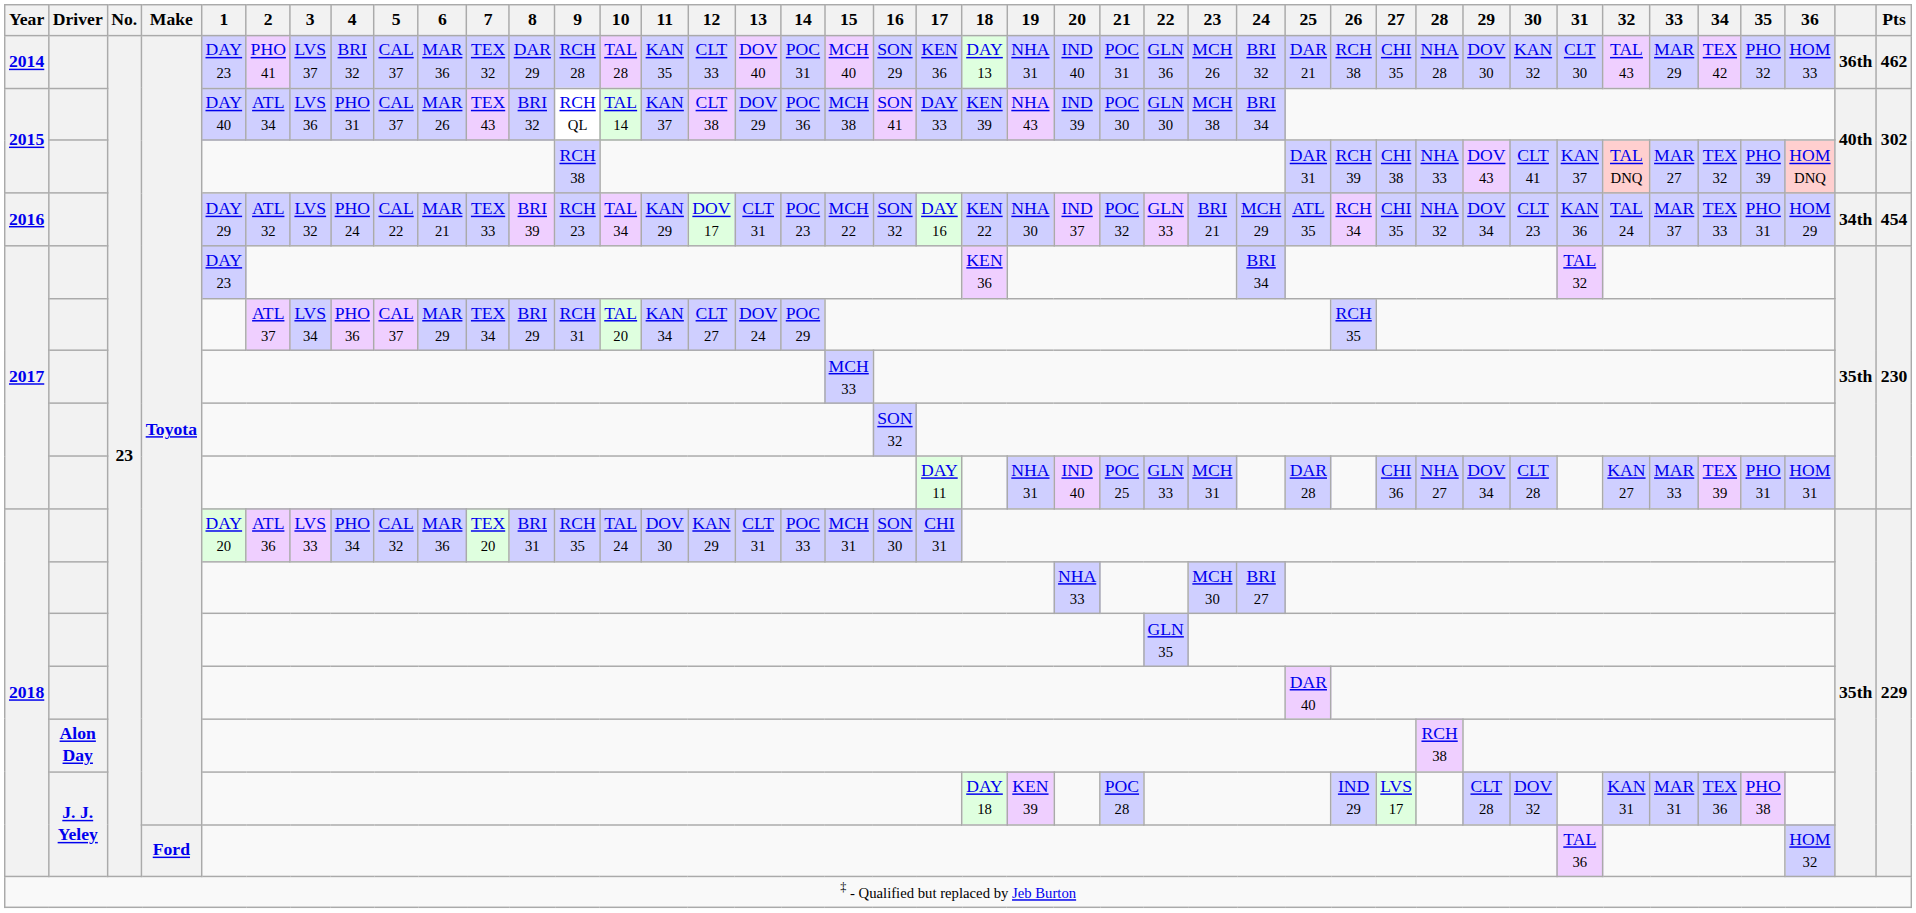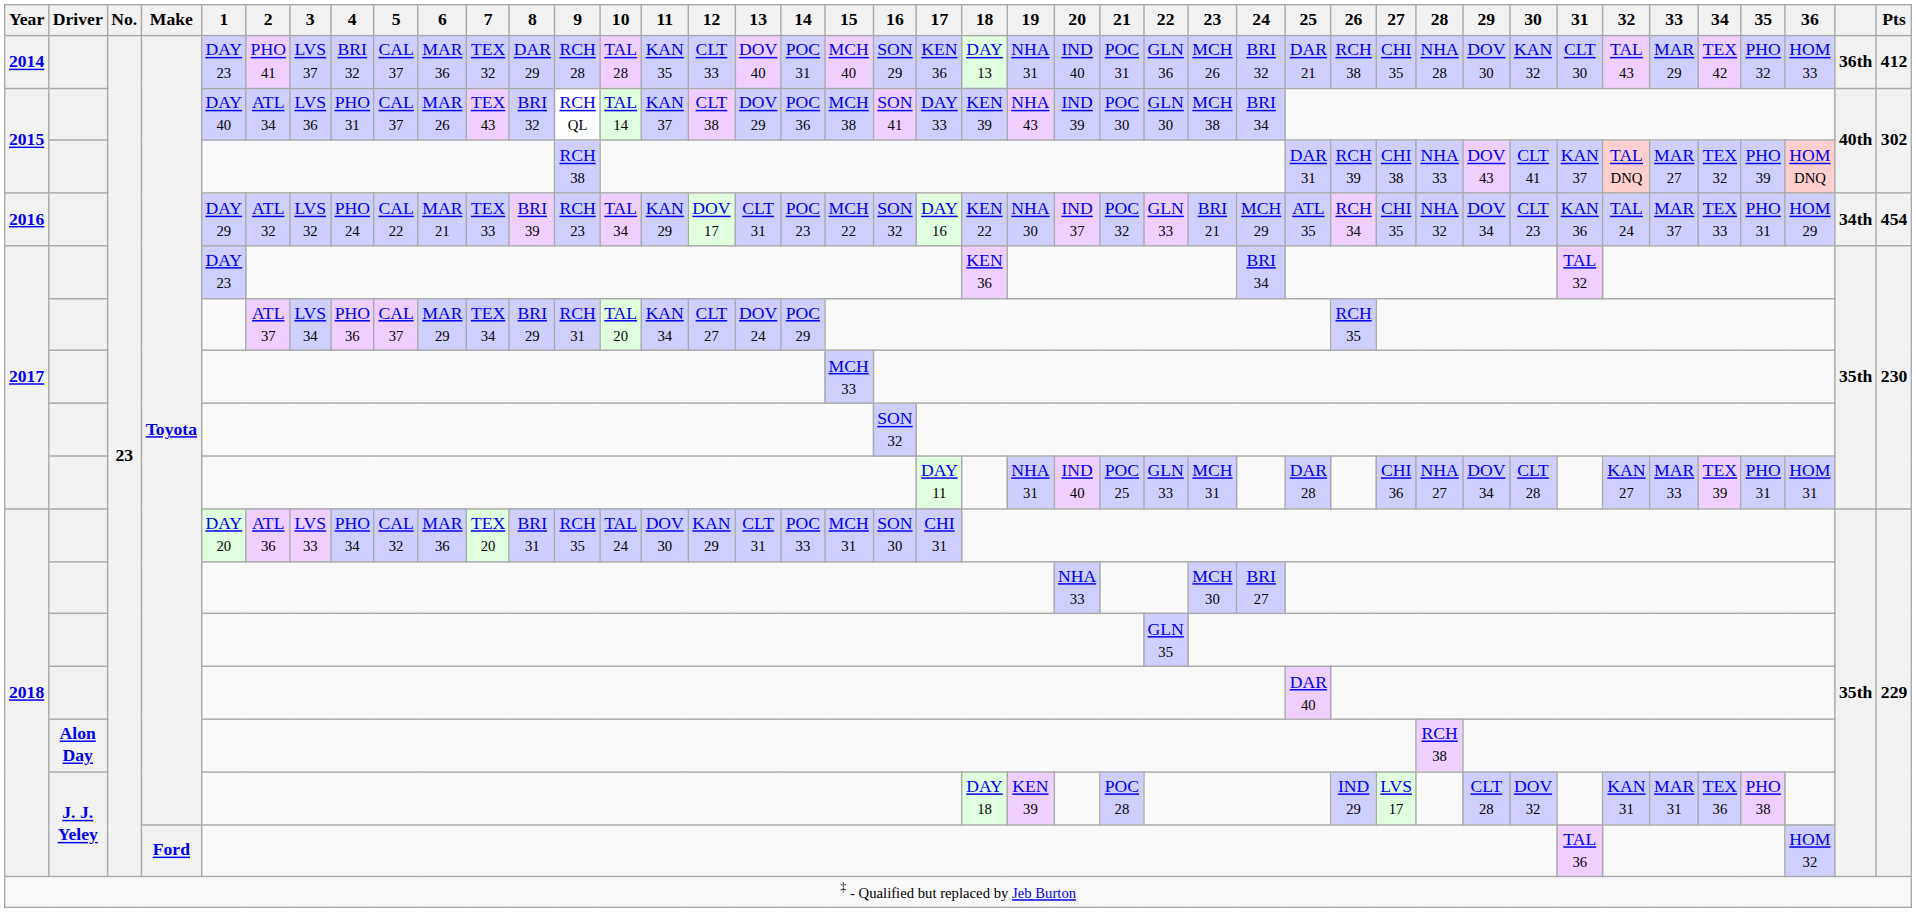 <table class="wikitable" style="text-align:center; font-size:75%">
 <tr>
 <th>Year</th>
 <th>Driver</th>
 <th>No.</th>
 <th>Make</th>
 <th>1</th>
 <th>2</th>
 <th>3</th>
 <th>4</th>
 <th>5</th>
 <th>6</th>
 <th>7</th>
 <th>8</th>
 <th>9</th>
 <th>10</th>
 <th>11</th>
 <th>12</th>
 <th>13</th>
 <th>14</th>
 <th>15</th>
 <th>16</th>
 <th>17</th>
 <th>18</th>
 <th>19</th>
 <th>20</th>
 <th>21</th>
 <th>22</th>
 <th>23</th>
 <th>24</th>
 <th>25</th>
 <th>26</th>
 <th>27</th>
 <th>28</th>
 <th>29</th>
 <th>30</th>
 <th>31</th>
 <th>32</th>
 <th>33</th>
 <th>34</th>
 <th>35</th>
 <th>36</th>
 <th></th>
 <th>Pts</th>
 </tr>
 <tr>
 <th><a href='#'>2014</a></th>
 <th></th>
 <th rowspan="16">23</th>
 <th rowspan="15"><a href='#'>Toyota</a></th>
 <td style="background:#CFCFFF;"><a href='#'>DAY</a><br><small>23</small></td>
 <td style="background:#EFCFFF;"><a href='#'>PHO</a><br><small>41</small></td>
 <td style="background:#CFCFFF;"><a href='#'>LVS</a><br><small>37</small></td>
 <td style="background:#CFCFFF;"><a href='#'>BRI</a><br><small>32</small></td>
 <td style="background:#CFCFFF;"><a href='#'>CAL</a><br><small>37</small></td>
 <td style="background:#CFCFFF;"><a href='#'>MAR</a><br><small>36</small></td>
 <td style="background:#CFCFFF;"><a href='#'>TEX</a><br><small>32</small></td>
 <td style="background:#CFCFFF;"><a href='#'>DAR</a><br><small>29</small></td>
 <td style="background:#CFCFFF;"><a href='#'>RCH</a><br><small>28</small></td>
 <td style="background:#EFCFFF;"><a href='#'>TAL</a><br><small>28</small></td>
 <td style="background:#CFCFFF;"><a href='#'>KAN</a><br><small>35</small></td>
 <td style="background:#CFCFFF;"><a href='#'>CLT</a><br><small>33</small></td>
 <td style="background:#EFCFFF;"><a href='#'>DOV</a><br><small>40</small></td>
 <td style="background:#CFCFFF;"><a href='#'>POC</a><br><small>31</small></td>
 <td style="background:#EFCFFF;"><a href='#'>MCH</a><br><small>40</small></td>
 <td style="background:#CFCFFF;"><a href='#'>SON</a><br><small>29</small></td>
 <td style="background:#CFCFFF;"><a href='#'>KEN</a><br><small>36</small></td>
 <td style="background:#DFFFDF;"><a href='#'>DAY</a><br><small>13</small></td>
 <td style="background:#CFCFFF;"><a href='#'>NHA</a><br><small>31</small></td>
 <td style="background:#CFCFFF;"><a href='#'>IND</a><br><small>40</small></td>
 <td style="background:#CFCFFF;"><a href='#'>POC</a><br><small>31</small></td>
 <td style="background:#CFCFFF;"><a href='#'>GLN</a><br><small>36</small></td>
 <td style="background:#CFCFFF;"><a href='#'>MCH</a><br><small>26</small></td>
 <td style="background:#CFCFFF;"><a href='#'>BRI</a><br><small>32</small></td>
 <td style="background:#CFCFFF;"><a href='#'>DAR</a><br><small>21</small></td>
 <td style="background:#CFCFFF;"><a href='#'>RCH</a><br><small>38</small></td>
 <td style="background:#CFCFFF;"><a href='#'>CHI</a><br><small>35</small></td>
 <td style="background:#CFCFFF;"><a href='#'>NHA</a><br><small>28</small></td>
 <td style="background:#CFCFFF;"><a href='#'>DOV</a><br><small>30</small></td>
 <td style="background:#CFCFFF;"><a href='#'>KAN</a><br><small>32</small></td>
 <td style="background:#CFCFFF;"><a href='#'>CLT</a><br><small>30</small></td>
 <td style="background:#EFCFFF;"><a href='#'>TAL</a><br><small>43</small></td>
 <td style="background:#CFCFFF;"><a href='#'>MAR</a><br><small>29</small></td>
 <td style="background:#EFCFFF;"><a href='#'>TEX</a><br><small>42</small></td>
 <td style="background:#CFCFFF;"><a href='#'>PHO</a><br><small>32</small></td>
 <td style="background:#CFCFFF;"><a href='#'>HOM</a><br><small>33</small></td>
 <th>36th</th>
-<th>462</th>
+<th>412</th>
 </tr>
 <tr>
 <th rowspan=2><a href='#'>2015</a></th>
 <th></th>
 <td style="background:#CFCFFF;"><a href='#'>DAY</a><br><small>40</small></td>
 <td style="background:#CFCFFF;"><a href='#'>ATL</a><br><small>34</small></td>
 <td style="background:#CFCFFF;"><a href='#'>LVS</a><br><small>36</small></td>
 <td style="background:#CFCFFF;"><a href='#'>PHO</a><br><small>31</small></td>
 <td style="background:#CFCFFF;"><a href='#'>CAL</a><br><small>37</small></td>
 <td style="background:#CFCFFF;"><a href='#'>MAR</a><br><small>26</small></td>
 <td style="background:#EFCFFF;"><a href='#'>TEX</a><br><small>43</small></td>
 <td style="background:#CFCFFF;"><a href='#'>BRI</a><br><small>32</small></td>
 <td style="background:#FFFFFF;"><a href='#'>RCH</a><br><small>QL</small></td>
 <td style="background:#DFFFDF;"><a href='#'>TAL</a><br><small>14</small></td>
 <td style="background:#CFCFFF;"><a href='#'>KAN</a><br><small>37</small></td>
 <td style="background:#EFCFFF;"><a href='#'>CLT</a><br><small>38</small></td>
 <td style="background:#CFCFFF;"><a href='#'>DOV</a><br><small>29</small></td>
 <td style="background:#CFCFFF;"><a href='#'>POC</a><br><small>36</small></td>
 <td style="background:#CFCFFF;"><a href='#'>MCH</a><br><small>38</small></td>
 <td style="background:#EFCFFF;"><a href='#'>SON</a><br><small>41</small></td>
 <td style="background:#CFCFFF;"><a href='#'>DAY</a><br><small>33</small></td>
 <td style="background:#CFCFFF;"><a href='#'>KEN</a><br><small>39</small></td>
 <td style="background:#EFCFFF;"><a href='#'>NHA</a><br><small>43</small></td>
 <td style="background:#CFCFFF;"><a href='#'>IND</a><br><small>39</small></td>
 <td style="background:#CFCFFF;"><a href='#'>POC</a><br><small>30</small></td>
 <td style="background:#CFCFFF;"><a href='#'>GLN</a><br><small>30</small></td>
 <td style="background:#CFCFFF;"><a href='#'>MCH</a><br><small>38</small></td>
 <td style="background:#CFCFFF;"><a href='#'>BRI</a><br><small>34</small></td>
 <td colspan=12></td>
 <th rowspan=2>40th</th>
 <th rowspan=2>302</th>
 </tr>
 <tr>
 <th></th>
 <td colspan=8></td>
 <td style="background:#CFCFFF;"><a href='#'>RCH</a><br><small>38</small></td>
 <td colspan=15></td>
 <td style="background:#CFCFFF;"><a href='#'>DAR</a><br><small>31</small></td>
 <td style="background:#CFCFFF;"><a href='#'>RCH</a><br><small>39</small></td>
 <td style="background:#CFCFFF;"><a href='#'>CHI</a><br><small>38</small></td>
 <td style="background:#CFCFFF;"><a href='#'>NHA</a><br><small>33</small></td>
 <td style="background:#EFCFFF;"><a href='#'>DOV</a><br><small>43</small></td>
 <td style="background:#CFCFFF;"><a href='#'>CLT</a><br><small>41</small></td>
 <td style="background:#CFCFFF;"><a href='#'>KAN</a><br><small>37</small></td>
 <td style="background:#FFCFCF;"><a href='#'>TAL</a><br><small>DNQ</small></td>
 <td style="background:#CFCFFF;"><a href='#'>MAR</a><br><small>27</small></td>
 <td style="background:#CFCFFF;"><a href='#'>TEX</a><br><small>32</small></td>
 <td style="background:#CFCFFF;"><a href='#'>PHO</a><br><small>39</small></td>
 <td style="background:#FFCFCF;"><a href='#'>HOM</a><br><small>DNQ</small></td>
 </tr>
 <tr>
 <th><a href='#'>2016</a></th>
 <th></th>
 <td style="background:#CFCFFF;"><a href='#'>DAY</a><br><small>29</small></td>
 <td style="background:#CFCFFF;"><a href='#'>ATL</a><br><small>32</small></td>
 <td style="background:#CFCFFF;"><a href='#'>LVS</a><br><small>32</small></td>
 <td style="background:#CFCFFF;"><a href='#'>PHO</a><br><small>24</small></td>
 <td style="background:#CFCFFF;"><a href='#'>CAL</a><br><small>22</small></td>
 <td style="background:#CFCFFF;"><a href='#'>MAR</a><br><small>21</small></td>
 <td style="background:#CFCFFF;"><a href='#'>TEX</a><br><small>33</small></td>
 <td style="background:#EFCFFF;"><a href='#'>BRI</a><br><small>39</small></td>
 <td style="background:#CFCFFF;"><a href='#'>RCH</a><br><small>23</small></td>
 <td style="background:#EFCFFF;"><a href='#'>TAL</a><br><small>34</small></td>
 <td style="background:#CFCFFF;"><a href='#'>KAN</a><br><small>29</small></td>
 <td style="background:#DFFFDF;"><a href='#'>DOV</a><br><small>17</small></td>
 <td style="background:#CFCFFF;"><a href='#'>CLT</a><br><small>31</small></td>
 <td style="background:#CFCFFF;"><a href='#'>POC</a><br><small>23</small></td>
 <td style="background:#CFCFFF;"><a href='#'>MCH</a><br><small>22</small></td>
 <td style="background:#CFCFFF;"><a href='#'>SON</a><br><small>32</small></td>
 <td style="background:#DFFFDF;"><a href='#'>DAY</a><br><small>16</small></td>
 <td style="background:#CFCFFF;"><a href='#'>KEN</a><br><small>22</small></td>
 <td style="background:#CFCFFF;"><a href='#'>NHA</a><br><small>30</small></td>
 <td style="background:#EFCFFF;"><a href='#'>IND</a><br><small>37</small></td>
 <td style="background:#CFCFFF;"><a href='#'>POC</a><br><small>32</small></td>
 <td style="background:#EFCFFF;"><a href='#'>GLN</a><br><small>33</small></td>
 <td style="background:#CFCFFF;"><a href='#'>BRI</a><br><small>21</small></td>
 <td style="background:#CFCFFF;"><a href='#'>MCH</a><br><small>29</small></td>
 <td style="background:#CFCFFF;"><a href='#'>ATL</a><br><small>35</small></td>
 <td style="background:#EFCFFF;"><a href='#'>RCH</a><br><small>34</small></td>
 <td style="background:#CFCFFF;"><a href='#'>CHI</a><br><small>35</small></td>
 <td style="background:#CFCFFF;"><a href='#'>NHA</a><br><small>32</small></td>
 <td style="background:#CFCFFF;"><a href='#'>DOV</a><br><small>34</small></td>
 <td style="background:#CFCFFF;"><a href='#'>CLT</a><br><small>23</small></td>
 <td style="background:#CFCFFF;"><a href='#'>KAN</a><br><small>36</small></td>
 <td style="background:#CFCFFF;"><a href='#'>TAL</a><br><small>24</small></td>
 <td style="background:#CFCFFF;"><a href='#'>MAR</a><br><small>37</small></td>
 <td style="background:#CFCFFF;"><a href='#'>TEX</a><br><small>33</small></td>
 <td style="background:#CFCFFF;"><a href='#'>PHO</a><br><small>31</small></td>
 <td style="background:#CFCFFF;"><a href='#'>HOM</a><br><small>29</small></td>
 <th>34th</th>
 <th>454</th>
 </tr>
 <tr>
 <th rowspan=5><a href='#'>2017</a></th>
 <th></th>
 <td style="background:#CFCFFF;"><a href='#'>DAY</a><br><small>23</small></td>
 <td colspan=16></td>
 <td style="background:#EFCFFF;"><a href='#'>KEN</a><br><small>36</small></td>
 <td colspan=5></td>
 <td style="background:#CFCFFF;"><a href='#'>BRI</a><br><small>34</small></td>
 <td colspan=6></td>
 <td style="background:#EFCFFF;"><a href='#'>TAL</a><br><small>32</small></td>
 <td colspan=5></td>
 <th rowspan=5>35th</th>
 <th rowspan=5>230</th>
 </tr>
 <tr>
 <th></th>
 <td></td>
 <td style="background:#EFCFFF;"><a href='#'>ATL</a><br><small>37</small></td>
 <td style="background:#CFCFFF;"><a href='#'>LVS</a><br><small>34</small></td>
 <td style="background:#EFCFFF;"><a href='#'>PHO</a><br><small>36</small></td>
 <td style="background:#EFCFFF;"><a href='#'>CAL</a><br><small>37</small></td>
 <td style="background:#CFCFFF;"><a href='#'>MAR</a><br><small>29</small></td>
 <td style="background:#CFCFFF;"><a href='#'>TEX</a><br><small>34</small></td>
 <td style="background:#CFCFFF;"><a href='#'>BRI</a><br><small>29</small></td>
 <td style="background:#CFCFFF;"><a href='#'>RCH</a><br><small>31</small></td>
 <td style="background:#DFFFDF;"><a href='#'>TAL</a><br><small>20</small></td>
 <td style="background:#CFCFFF;"><a href='#'>KAN</a><br><small>34</small></td>
 <td style="background:#CFCFFF;"><a href='#'>CLT</a><br><small>27</small></td>
 <td style="background:#CFCFFF;"><a href='#'>DOV</a><br><small>24</small></td>
 <td style="background:#CFCFFF;"><a href='#'>POC</a><br><small>29</small></td>
 <td colspan=11></td>
 <td style="background:#CFCFFF;"><a href='#'>RCH</a><br><small>35</small></td>
 <td colspan=10></td>
 </tr>
 <tr>
 <th></th>
 <td colspan=14></td>
 <td style="background:#CFCFFF;"><a href='#'>MCH</a><br><small>33</small></td>
 <td colspan=21></td>
 </tr>
 <tr>
 <th></th>
 <td colspan=15></td>
 <td style="background:#CFCFFF;"><a href='#'>SON</a><br><small>32</small></td>
 <td colspan=20></td>
 </tr>
 <tr>
 <th></th>
 <td colspan=16></td>
 <td style="background:#DFFFDF;"><a href='#'>DAY</a><br><small>11</small></td>
 <td></td>
 <td style="background:#CFCFFF;"><a href='#'>NHA</a><br><small>31</small></td>
 <td style="background:#EFCFFF;"><a href='#'>IND</a><br><small>40</small></td>
 <td style="background:#CFCFFF;"><a href='#'>POC</a><br><small>25</small></td>
 <td style="background:#CFCFFF;"><a href='#'>GLN</a><br><small>33</small></td>
 <td style="background:#CFCFFF;"><a href='#'>MCH</a><br><small>31</small></td>
 <td></td>
 <td style="background:#CFCFFF;"><a href='#'>DAR</a><br><small>28</small></td>
 <td></td>
 <td style="background:#CFCFFF;"><a href='#'>CHI</a><br><small>36</small></td>
 <td style="background:#CFCFFF;"><a href='#'>NHA</a><br><small>27</small></td>
 <td style="background:#CFCFFF;"><a href='#'>DOV</a><br><small>34</small></td>
 <td style="background:#CFCFFF;"><a href='#'>CLT</a><br><small>28</small></td>
 <td></td>
 <td style="background:#CFCFFF;"><a href='#'>KAN</a><br><small>27</small></td>
 <td style="background:#CFCFFF;"><a href='#'>MAR</a><br><small>33</small></td>
 <td style="background:#EFCFFF;"><a href='#'>TEX</a><br><small>39</small></td>
 <td style="background:#CFCFFF;"><a href='#'>PHO</a><br><small>31</small></td>
 <td style="background:#CFCFFF;"><a href='#'>HOM</a><br><small>31</small></td>
 </tr>
 <tr>
 <th rowspan="7"><a href='#'>2018</a></th>
 <th></th>
 <td style="background:#DFFFDF;"><a href='#'>DAY</a><br><small>20</small></td>
 <td style="background:#EFCFFF;"><a href='#'>ATL</a><br><small>36</small></td>
 <td style="background:#EFCFFF;"><a href='#'>LVS</a><br><small>33</small></td>
 <td style="background:#CFCFFF;"><a href='#'>PHO</a><br><small>34</small></td>
 <td style="background:#CFCFFF;"><a href='#'>CAL</a><br><small>32</small></td>
 <td style="background:#CFCFFF;"><a href='#'>MAR</a><br><small>36</small></td>
 <td style="background:#DFFFDF;"><a href='#'>TEX</a><br><small>20</small></td>
 <td style="background:#CFCFFF;"><a href='#'>BRI</a><br><small>31</small></td>
 <td style="background:#CFCFFF;"><a href='#'>RCH</a><br><small>35</small></td>
 <td style="background:#CFCFFF;"><a href='#'>TAL</a><br><small>24</small></td>
 <td style="background:#CFCFFF;"><a href='#'>DOV</a><br><small>30</small></td>
 <td style="background:#CFCFFF;"><a href='#'>KAN</a><br><small>29</small></td>
 <td style="background:#CFCFFF;"><a href='#'>CLT</a><br><small>31</small></td>
 <td style="background:#CFCFFF;"><a href='#'>POC</a><br><small>33</small></td>
 <td style="background:#CFCFFF;"><a href='#'>MCH</a><br><small>31</small></td>
 <td style="background:#CFCFFF;"><a href='#'>SON</a><br><small>30</small></td>
 <td style="background:#CFCFFF;"><a href='#'>CHI</a><br><small>31</small></td>
 <td colspan=19></td>
 <th rowspan="7">35th</th>
 <th rowspan="7">229</th>
 </tr>
 <tr>
 <th></th>
 <td colspan=19></td>
 <td style="background:#CFCFFF;"><a href='#'>NHA</a><br><small>33</small></td>
 <td colspan=2></td>
 <td style="background:#CFCFFF;"><a href='#'>MCH</a><br><small>30</small></td>
 <td style="background:#CFCFFF;"><a href='#'>BRI</a><br><small>27</small></td>
 <td colspan=12></td>
 </tr>
 <tr>
 <th></th>
 <td colspan=21></td>
 <td style="background:#CFCFFF;"><a href='#'>GLN</a><br><small>35</small></td>
 <td colspan=14></td>
 </tr>
 <tr>
 <th></th>
 <td colspan=24></td>
 <td style="background:#EFCFFF;"><a href='#'>DAR</a><br><small>40</small></td>
 <td colspan=11></td>
 </tr>
 <tr>
 <th><a href='#'>Alon Day</a></th>
 <td colspan=27></td>
 <td style="background:#EFCFFF;"><a href='#'>RCH</a><br><small>38</small></td>
 <td colspan=8></td>
 </tr>
 <tr>
 <th rowspan=2><a href='#'>J. J. Yeley</a></th>
 <td colspan=17></td>
 <td style="background:#DFFFDF;"><a href='#'>DAY</a><br><small>18</small></td>
 <td style="background:#EFCFFF;"><a href='#'>KEN</a><br><small>39</small></td>
 <td></td>
 <td style="background:#CFCFFF;"><a href='#'>POC</a><br><small>28</small></td>
 <td colspan=4></td>
 <td style="background:#CFCFFF;"><a href='#'>IND</a><br><small>29</small></td>
 <td style="background:#DFFFDF;"><a href='#'>LVS</a><br><small>17</small></td>
 <td></td>
 <td style="background:#CFCFFF;"><a href='#'>CLT</a><br><small>28</small></td>
 <td style="background:#CFCFFF;"><a href='#'>DOV</a><br><small>32</small></td>
 <td></td>
 <td style="background:#CFCFFF;"><a href='#'>KAN</a><br><small>31</small></td>
 <td style="background:#CFCFFF;"><a href='#'>MAR</a><br><small>31</small></td>
 <td style="background:#CFCFFF;"><a href='#'>TEX</a><br><small>36</small></td>
 <td style="background:#EFCFFF;"><a href='#'>PHO</a><br><small>38</small></td>
 <td></td>
 </tr>
 <tr>
 <th><a href='#'>Ford</a></th>
 <td colspan=30></td>
 <td style="background:#EFCFFF;"><a href='#'>TAL</a><br><small>36</small></td>
 <td colspan=4></td>
 <td style="background:#CFCFFF;"><a href='#'>HOM</a><br><small>32</small></td>
 </tr>
 <tr>
 <td colspan=42><small><sup>‡</sup> - Qualified but replaced by <a href='#'>Jeb Burton</a></small></td>
 </tr>
 </table>
